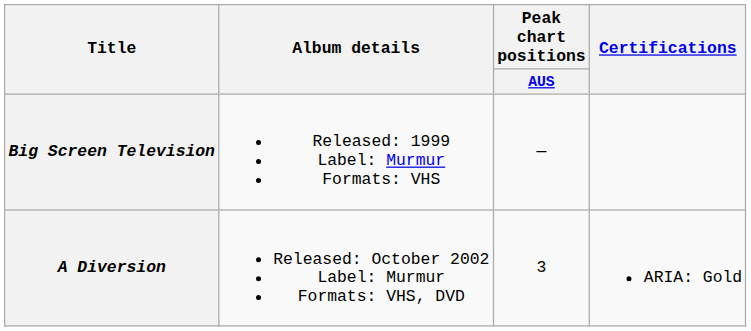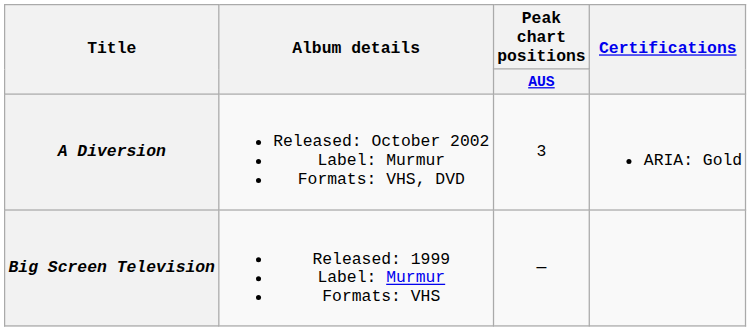 <table class="wikitable plainrowheaders" style="text-align:center;">
 <tr>
 <th scope="col" rowspan="2">Title</th>
 <th scope="col" rowspan="2">Album details</th>
 <th scope="col" colspan="1">Peak chart positions</th>
 <th scope="col" rowspan="2"><a href='#'>Certifications</a></th>
 </tr>
 <tr>
 <th scope="col" style="width:3em;font-size:90%;"><a href='#'>AUS</a><br></th>
 </tr>
 <tr>
+<th scope="row"><em>A Diversion</em></th>
+<td><br><ul><li>Released: October 2002</li><li>Label: Murmur  </li><li>Formats: VHS, DVD</li></ul></td>
+<td>3</td>
+<td><br><ul><li>ARIA: Gold</li></ul></td>
+</tr>
+<tr>
 <th scope="row"><em>Big Screen Television</em></th>
 <td><br><ul><li>Released: 1999</li><li>Label: <a href='#'>Murmur</a> </li><li>Formats: VHS</li></ul></td>
 <td>—</td>
 <td></td>
 </tr>
-<tr>
-<th scope="row"><em>A Diversion</em></th>
-<td><br><ul><li>Released: October 2002</li><li>Label: Murmur  </li><li>Formats: VHS, DVD</li></ul></td>
-<td>3</td>
-<td><br><ul><li>ARIA: Gold</li></ul></td>
-</tr>
 </table>
